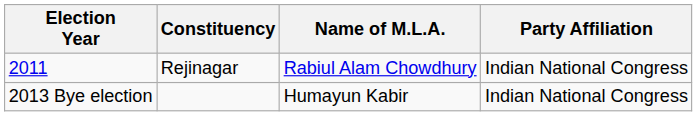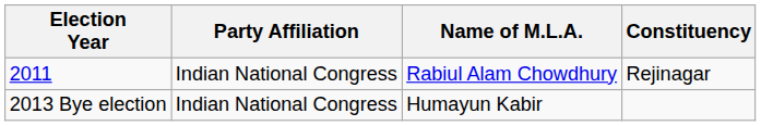 <table class="wikitable sortable"ìÍĦĤĠčw>
 <tr>
 <th>Election<br> Year</th>
+<th>Party Affiliation</th>
+<th>Name of M.L.A.</th>
 <th>Constituency</th>
-<th>Name of M.L.A.</th>
-<th>Party Affiliation</th>
 </tr>
 <tr>
 <td><a href='#'>2011</a></td>
+<td>Indian National Congress</td>
+<td><a href='#'>Rabiul Alam Chowdhury</a></td>
 <td>Rejinagar</td>
-<td><a href='#'>Rabiul Alam Chowdhury</a></td>
-<td>Indian National Congress</td>
 </tr>
 <tr>
 <td>2013 Bye election</td>
+<td>Indian National Congress</td>
+<td>Humayun Kabir</td>
 <td></td>
-<td>Humayun Kabir</td>
-<td>Indian National Congress</td>
 </tr>
 </table>
